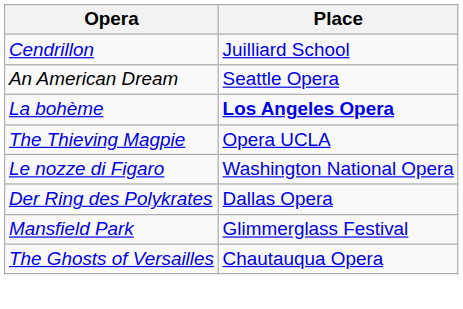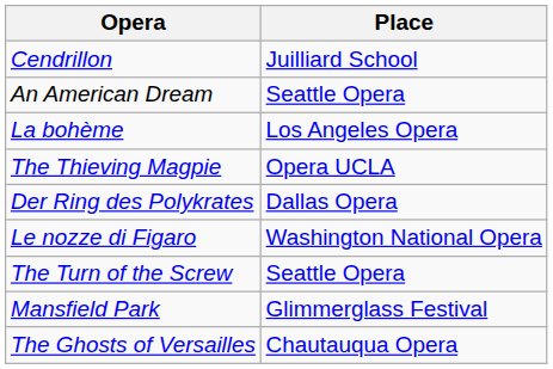 <table class="wikitable">
 <tr>
 <th>Opera</th>
 <th>Place</th>
 </tr>
 <tr>
 <td><em><a href='#'>Cendrillon</a></em></td>
 <td><a href='#'>Juilliard School</a></td>
 </tr>
 <tr>
 <td><em>An American Dream</em></td>
 <td><a href='#'>Seattle Opera</a></td>
 </tr>
 <tr>
 <td><em><a href='#'>La bohème</a></em></td>
-<td><strong><a href='#'>Los Angeles Opera</a></strong></td>
+<td><a href='#'>Los Angeles Opera</a></td>
 </tr>
 <tr>
 <td><em><a href='#'>The Thieving Magpie</a></em></td>
 <td><a href='#'>Opera UCLA</a></td>
 </tr>
 <tr>
+<td><em><a href='#'>Der Ring des Polykrates</a></em></td>
+<td><a href='#'>Dallas Opera</a></td>
+</tr>
+<tr>
 <td><em><a href='#'>Le nozze di Figaro</a></em></td>
 <td><a href='#'>Washington National Opera</a></td>
 </tr>
 <tr>
-<td><em><a href='#'>Der Ring des Polykrates</a></em></td>
-<td><a href='#'>Dallas Opera</a></td>
+<td><em><a href='#'>The Turn of the Screw</a></em></td>
+<td><a href='#'>Seattle Opera</a></td>
 </tr>
 <tr>
 <td><em><a href='#'>Mansfield Park</a></em></td>
 <td><a href='#'>Glimmerglass Festival</a></td>
 </tr>
 <tr>
 <td><em><a href='#'>The Ghosts of Versailles</a></em></td>
 <td><a href='#'>Chautauqua Opera</a></td>
 </tr>
 </table>
